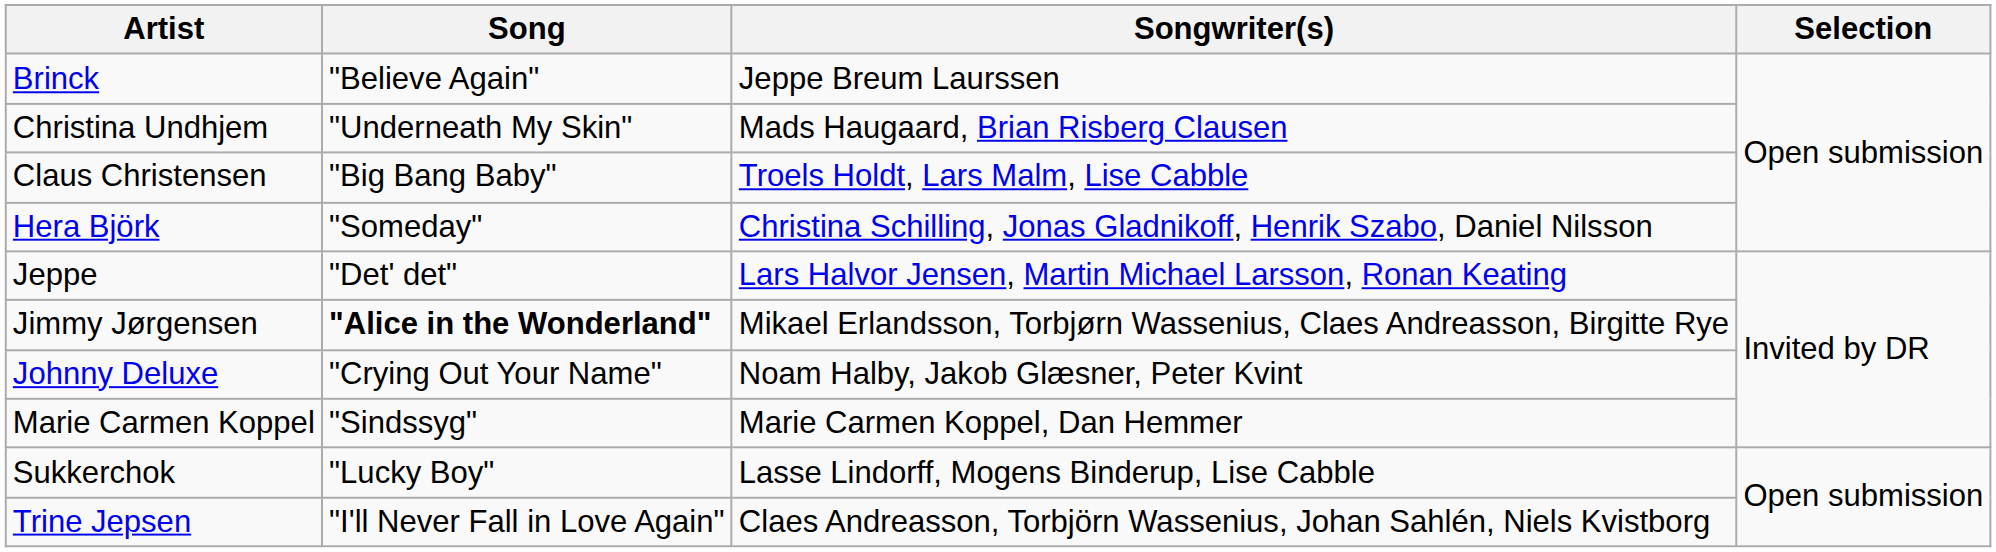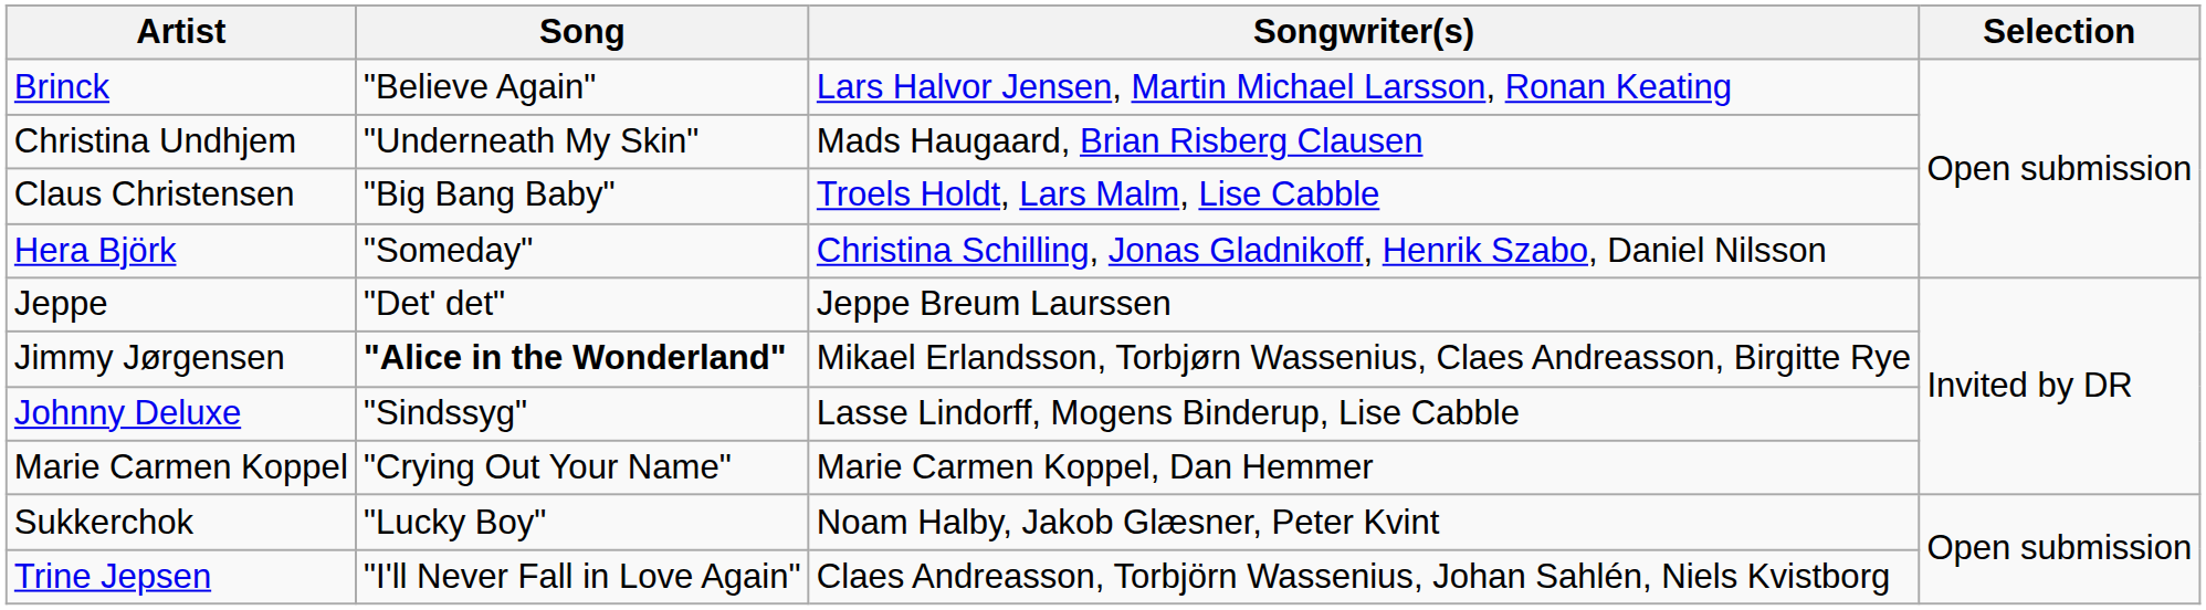 <table class="sortable wikitable" style="margin: 1em auto 1em auto; text-align:left">
 <tr>
 <th>Artist</th>
 <th>Song</th>
 <th>Songwriter(s)</th>
 <th>Selection</th>
 </tr>
 <tr>
 <td><a href='#'>Brinck</a></td>
 <td>"Believe Again"</td>
-<td>Jeppe Breum Laurssen</td>
+<td><a href='#'>Lars Halvor Jensen</a>, <a href='#'>Martin Michael Larsson</a>, <a href='#'>Ronan Keating</a></td>
 <td rowspan="4">Open submission</td>
 </tr>
 <tr>
 <td>Christina Undhjem</td>
 <td>"Underneath My Skin"</td>
 <td>Mads Haugaard, <a href='#'>Brian Risberg Clausen</a></td>
 </tr>
 <tr>
 <td>Claus Christensen</td>
 <td>"Big Bang Baby"</td>
 <td><a href='#'>Troels Holdt</a>, <a href='#'>Lars Malm</a>, <a href='#'>Lise Cabble</a></td>
 </tr>
 <tr>
 <td><a href='#'>Hera Björk</a></td>
 <td>"Someday"</td>
 <td><a href='#'>Christina Schilling</a>, <a href='#'>Jonas Gladnikoff</a>, <a href='#'>Henrik Szabo</a>, Daniel Nilsson</td>
 </tr>
 <tr>
 <td>Jeppe</td>
 <td>"Det' det"</td>
-<td><a href='#'>Lars Halvor Jensen</a>, <a href='#'>Martin Michael Larsson</a>, <a href='#'>Ronan Keating</a></td>
+<td>Jeppe Breum Laurssen</td>
 <td rowspan="4">Invited by DR</td>
 </tr>
 <tr>
 <td>Jimmy Jørgensen</td>
 <td><strong>"Alice in the Wonderland"</strong></td>
 <td>Mikael Erlandsson, Torbjørn Wassenius, Claes Andreasson, Birgitte Rye</td>
 </tr>
 <tr>
 <td><a href='#'>Johnny Deluxe</a></td>
-<td>"Crying Out Your Name"</td>
-<td>Noam Halby, Jakob Glæsner, Peter Kvint</td>
+<td>"Sindssyg"</td>
+<td>Lasse Lindorff, Mogens Binderup, Lise Cabble</td>
 </tr>
 <tr>
 <td>Marie Carmen Koppel</td>
-<td>"Sindssyg"</td>
+<td>"Crying Out Your Name"</td>
 <td>Marie Carmen Koppel, Dan Hemmer</td>
 </tr>
 <tr>
 <td>Sukkerchok</td>
 <td>"Lucky Boy"</td>
-<td>Lasse Lindorff, Mogens Binderup, Lise Cabble</td>
+<td>Noam Halby, Jakob Glæsner, Peter Kvint</td>
 <td rowspan="2">Open submission</td>
 </tr>
 <tr>
 <td><a href='#'>Trine Jepsen</a></td>
 <td>"I'll Never Fall in Love Again"</td>
 <td>Claes Andreasson, Torbjörn Wassenius, Johan Sahlén, Niels Kvistborg</td>
 </tr>
 </table>
